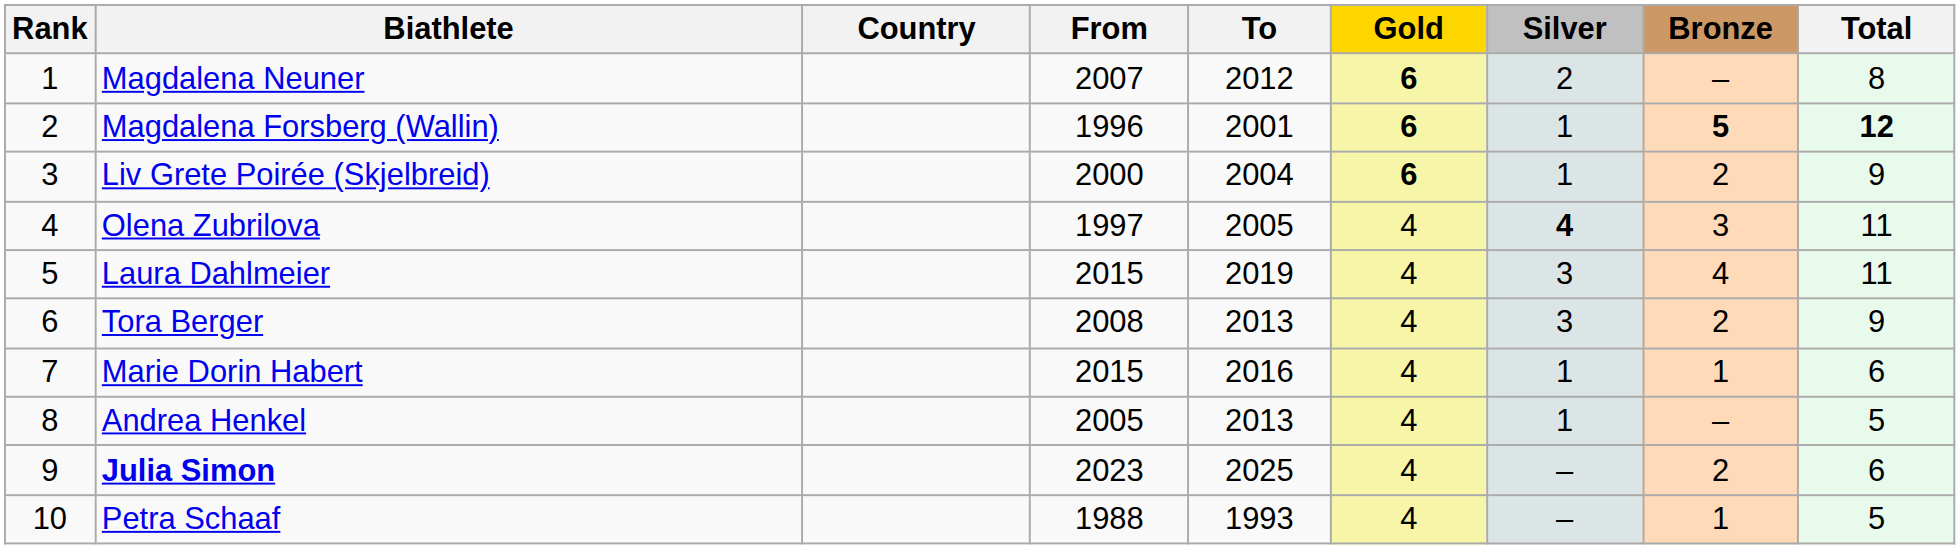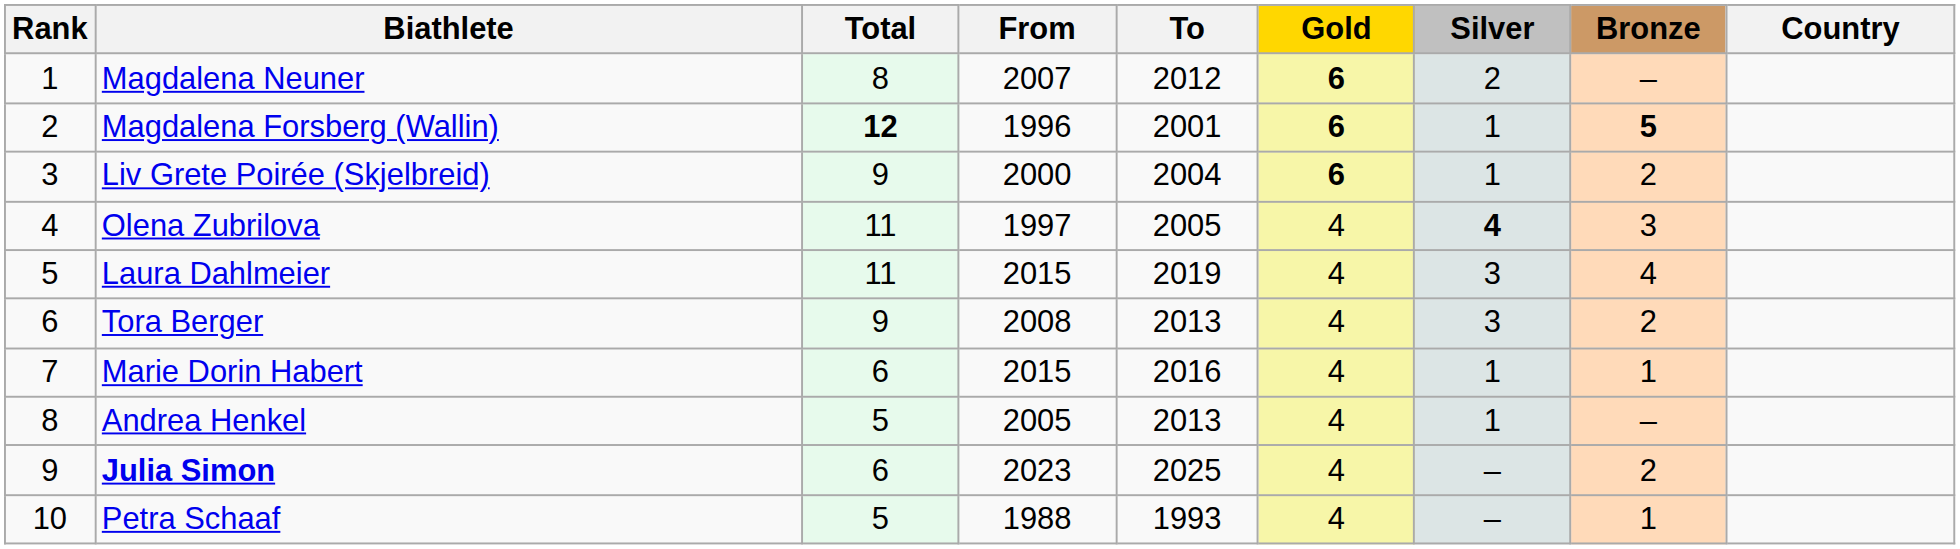 <table class="wikitable plainrowheaders" width=80% style="text-align:center;">
 <tr style="background-color:#EDEDED;">
 <th class="hintergrundfarbe5" style="width:1em">Rank</th>
 <th class="hintergrundfarbe5">Biathlete</th>
-<th class="hintergrundfarbe5">Country</th>
+<th class="hintergrundfarbe5" style="width:8%">Total</th>
 <th class="hintergrundfarbe5">From</th>
 <th class="hintergrundfarbe5">To</th>
 <th style="background:    gold; width:8%">Gold</th>
 <th style="background:  silver; width:8%">Silver</th>
 <th style="background: #CC9966; width:8%">Bronze</th>
-<th class="hintergrundfarbe5" style="width:8%">Total</th>
+<th class="hintergrundfarbe5">Country</th>
 </tr>
 <tr>
 <td>1</td>
 <td align="left"><a href='#'>Magdalena Neuner</a></td>
-<td align="left"></td>
+<td bgcolor="#E7FAEC">8</td>
 <td>2007</td>
 <td>2012</td>
 <td bgcolor="#F7F6A8"><strong>6</strong></td>
 <td bgcolor="#DCE5E5">2</td>
 <td bgcolor="#FFDAB9">–</td>
-<td bgcolor="#E7FAEC">8</td>
+<td align="left"></td>
 </tr>
 <tr align="center">
 <td>2</td>
 <td align="left"><a href='#'>Magdalena Forsberg (Wallin)</a></td>
-<td align="left"></td>
+<td bgcolor="#E7FAEC"><strong>12</strong></td>
 <td>1996</td>
 <td>2001</td>
 <td bgcolor="#F7F6A8"><strong>6</strong></td>
 <td bgcolor="#DCE5E5">1</td>
 <td bgcolor="#FFDAB9"><strong>5</strong></td>
-<td bgcolor="#E7FAEC"><strong>12</strong></td>
+<td align="left"></td>
 </tr>
 <tr align="center">
 <td>3</td>
 <td align="left"><a href='#'>Liv Grete Poirée (Skjelbreid)</a></td>
-<td align="left"></td>
+<td bgcolor="#E7FAEC">9</td>
 <td>2000</td>
 <td>2004</td>
 <td bgcolor="#F7F6A8"><strong>6</strong></td>
 <td bgcolor="#DCE5E5">1</td>
 <td bgcolor="#FFDAB9">2</td>
-<td bgcolor="#E7FAEC">9</td>
+<td align="left"></td>
 </tr>
 <tr align="center">
 <td>4</td>
 <td align="left"><a href='#'>Olena Zubrilova</a></td>
-<td align="left"><br></td>
+<td bgcolor="#E7FAEC">11</td>
 <td>1997</td>
 <td>2005</td>
 <td bgcolor="#F7F6A8">4</td>
 <td bgcolor="#DCE5E5"><strong>4</strong></td>
 <td bgcolor="#FFDAB9">3</td>
-<td bgcolor="#E7FAEC">11</td>
+<td align="left"><br></td>
 </tr>
 <tr align="center">
 <td>5</td>
 <td align="left"><a href='#'>Laura Dahlmeier</a></td>
-<td align="left"></td>
+<td bgcolor="#E7FAEC">11</td>
 <td>2015</td>
 <td>2019</td>
 <td bgcolor="#F7F6A8">4</td>
 <td bgcolor="#DCE5E5">3</td>
 <td bgcolor="#FFDAB9">4</td>
-<td bgcolor="#E7FAEC">11</td>
+<td align="left"></td>
 </tr>
 <tr align="center">
 <td>6</td>
 <td align="left"><a href='#'>Tora Berger</a></td>
-<td align="left"></td>
+<td bgcolor="#E7FAEC">9</td>
 <td>2008</td>
 <td>2013</td>
 <td bgcolor="#F7F6A8">4</td>
 <td bgcolor="#DCE5E5">3</td>
 <td bgcolor="#FFDAB9">2</td>
-<td bgcolor="#E7FAEC">9</td>
+<td align="left"></td>
 </tr>
 <tr align="center">
 <td>7</td>
 <td align="left"><a href='#'>Marie Dorin Habert</a></td>
-<td align="left"></td>
+<td bgcolor="#E7FAEC">6</td>
 <td>2015</td>
 <td>2016</td>
 <td bgcolor="#F7F6A8">4</td>
 <td bgcolor="#DCE5E5">1</td>
 <td bgcolor="#FFDAB9">1</td>
-<td bgcolor="#E7FAEC">6</td>
+<td align="left"></td>
 </tr>
 <tr align="center">
 <td>8</td>
 <td align="left"><a href='#'>Andrea Henkel</a></td>
-<td align="left"></td>
+<td bgcolor="#E7FAEC">5</td>
 <td>2005</td>
 <td>2013</td>
 <td bgcolor="#F7F6A8">4</td>
 <td bgcolor="#DCE5E5">1</td>
 <td bgcolor="#FFDAB9">–</td>
-<td bgcolor="#E7FAEC">5</td>
+<td align="left"></td>
 </tr>
 <tr align="center">
 <td>9</td>
 <td align="left"><strong><a href='#'>Julia Simon</a></strong></td>
-<td align="left"></td>
+<td bgcolor="#E7FAEC">6</td>
 <td>2023</td>
 <td>2025</td>
 <td bgcolor="#F7F6A8">4</td>
 <td bgcolor="#DCE5E5">–</td>
 <td bgcolor="#FFDAB9">2</td>
-<td bgcolor="#E7FAEC">6</td>
+<td align="left"></td>
 </tr>
 <tr align="center">
 <td>10</td>
 <td align="left"><a href='#'>Petra Schaaf</a></td>
-<td align="left"><br></td>
+<td bgcolor="#E7FAEC">5</td>
 <td>1988</td>
 <td>1993</td>
 <td bgcolor="#F7F6A8">4</td>
 <td bgcolor="#DCE5E5">–</td>
 <td bgcolor="#FFDAB9">1</td>
-<td bgcolor="#E7FAEC">5</td>
+<td align="left"><br></td>
 </tr>
 </table>
